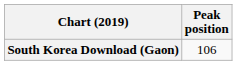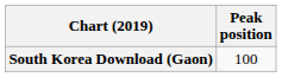 <table class="wikitable plainrowheaders" style="text-align:center">
 <tr>
 <th scope="col">Chart (2019)</th>
 <th scope="col">Peak<br>position</th>
 </tr>
 <tr>
 <th scope="row">South Korea Download (Gaon)</th>
-<td>106</td>
+<td>100</td>
 </tr>
 </table>
